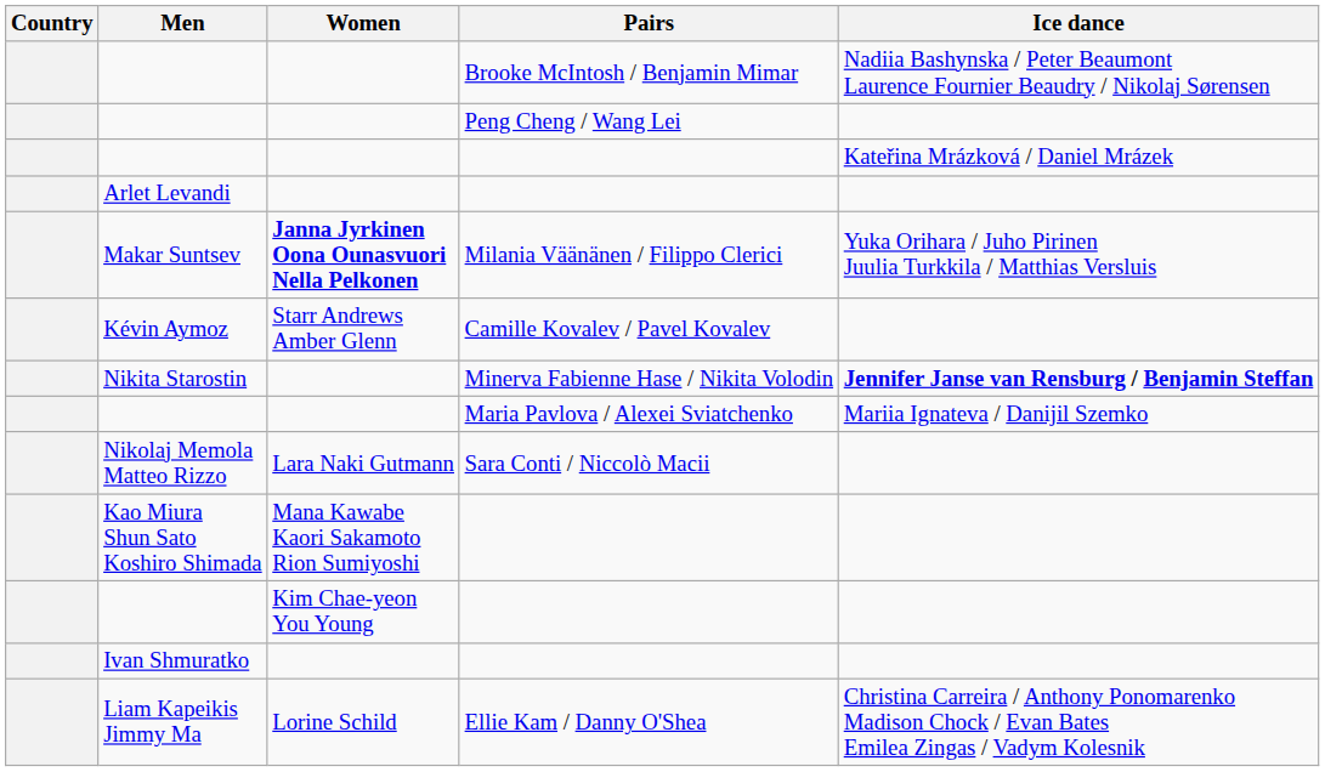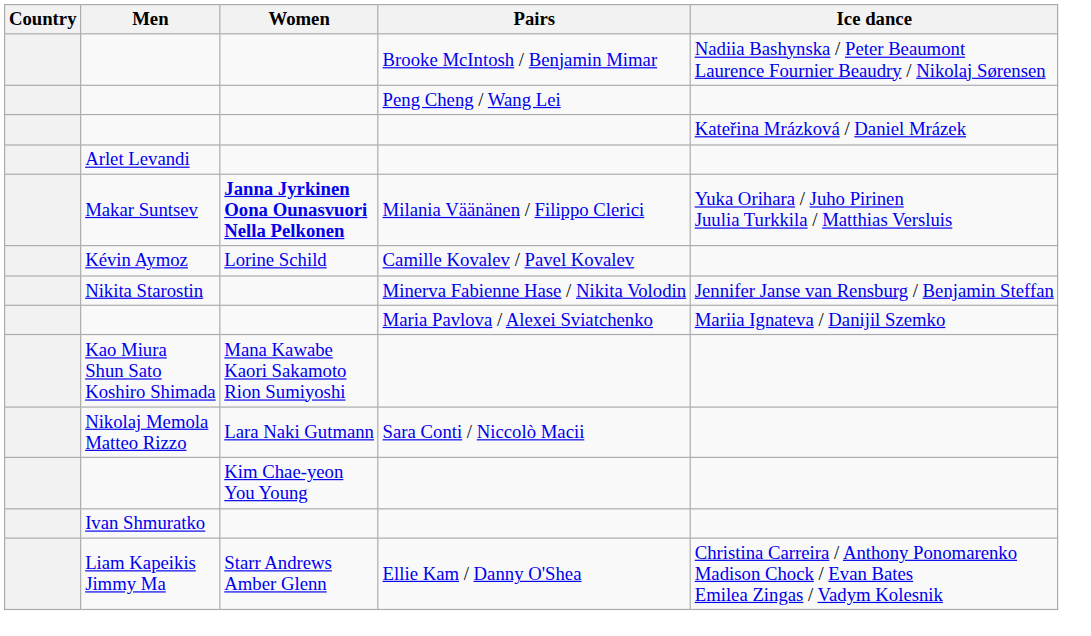 <table class="wikitable unsortable" style="text-align:left;">
 <tr>
 <th scope="col">Country</th>
 <th scope="col">Men</th>
 <th scope="col">Women</th>
 <th scope="col">Pairs</th>
 <th scope="col">Ice dance</th>
 </tr>
 <tr>
 <th scope="row" style="text-align:left"></th>
 <td></td>
 <td></td>
 <td><a href='#'>Brooke McIntosh</a> / <a href='#'>Benjamin Mimar</a></td>
 <td><a href='#'>Nadiia Bashynska</a> / <a href='#'>Peter Beaumont</a><br><a href='#'>Laurence Fournier Beaudry</a> / <a href='#'>Nikolaj Sørensen</a></td>
 </tr>
 <tr>
 <th scope="row" style="text-align:left"></th>
 <td></td>
 <td></td>
 <td><a href='#'>Peng Cheng</a> / <a href='#'>Wang Lei</a></td>
 <td></td>
 </tr>
 <tr>
 <th scope="row" style="text-align:left"></th>
 <td></td>
 <td></td>
 <td></td>
 <td><a href='#'>Kateřina Mrázková</a> / <a href='#'>Daniel Mrázek</a></td>
 </tr>
 <tr>
 <th scope="row" style="text-align:left"></th>
 <td><a href='#'>Arlet Levandi</a></td>
 <td></td>
 <td></td>
 <td></td>
 </tr>
 <tr>
 <th scope="row" style="text-align:left"></th>
 <td><a href='#'>Makar Suntsev</a></td>
 <td><strong><a href='#'>Janna Jyrkinen</a><br><a href='#'>Oona Ounasvuori</a><br><a href='#'>Nella Pelkonen</a></strong></td>
 <td><a href='#'>Milania Väänänen</a> / <a href='#'>Filippo Clerici</a></td>
 <td><a href='#'>Yuka Orihara</a> / <a href='#'>Juho Pirinen</a><br><a href='#'>Juulia Turkkila</a> / <a href='#'>Matthias Versluis</a></td>
 </tr>
 <tr>
 <th scope="row" style="text-align:left"></th>
 <td><a href='#'>Kévin Aymoz</a></td>
-<td><a href='#'>Starr Andrews</a><br><a href='#'>Amber Glenn</a></td>
+<td><a href='#'>Lorine Schild</a></td>
 <td><a href='#'>Camille Kovalev</a> / <a href='#'>Pavel Kovalev</a></td>
 <td></td>
 </tr>
 <tr>
 <th scope="row" style="text-align:left"></th>
 <td><a href='#'>Nikita Starostin</a></td>
 <td></td>
 <td><a href='#'>Minerva Fabienne Hase</a> / <a href='#'>Nikita Volodin</a></td>
-<td><strong><a href='#'>Jennifer Janse van Rensburg</a> / <a href='#'>Benjamin Steffan</a></strong></td>
+<td><a href='#'>Jennifer Janse van Rensburg</a> / <a href='#'>Benjamin Steffan</a></td>
 </tr>
 <tr>
 <th scope="row" style="text-align:left"></th>
 <td></td>
 <td></td>
 <td><a href='#'>Maria Pavlova</a> / <a href='#'>Alexei Sviatchenko</a></td>
 <td><a href='#'>Mariia Ignateva</a> / <a href='#'>Danijil Szemko</a></td>
 </tr>
 <tr>
 <th scope="row" style="text-align:left"></th>
-<td><a href='#'>Nikolaj Memola</a><br><a href='#'>Matteo Rizzo</a></td>
-<td><a href='#'>Lara Naki Gutmann</a></td>
-<td><a href='#'>Sara Conti</a> / <a href='#'>Niccolò Macii</a></td>
+<td><a href='#'>Kao Miura</a><br><a href='#'>Shun Sato</a><br><a href='#'>Koshiro Shimada</a></td>
+<td><a href='#'>Mana Kawabe</a><br><a href='#'>Kaori Sakamoto</a><br><a href='#'>Rion Sumiyoshi</a></td>
+<td></td>
 <td></td>
 </tr>
 <tr>
 <th scope="row" style="text-align:left"></th>
-<td><a href='#'>Kao Miura</a><br><a href='#'>Shun Sato</a><br><a href='#'>Koshiro Shimada</a></td>
-<td><a href='#'>Mana Kawabe</a><br><a href='#'>Kaori Sakamoto</a><br><a href='#'>Rion Sumiyoshi</a></td>
-<td></td>
+<td><a href='#'>Nikolaj Memola</a><br><a href='#'>Matteo Rizzo</a></td>
+<td><a href='#'>Lara Naki Gutmann</a></td>
+<td><a href='#'>Sara Conti</a> / <a href='#'>Niccolò Macii</a></td>
 <td></td>
 </tr>
 <tr>
 <th scope="row" style="text-align:left"></th>
 <td></td>
 <td><a href='#'>Kim Chae-yeon</a><br><a href='#'>You Young</a></td>
 <td></td>
 <td></td>
 </tr>
 <tr>
 <th scope="row" style="text-align:left"></th>
 <td><a href='#'>Ivan Shmuratko</a></td>
 <td></td>
 <td></td>
 <td></td>
 </tr>
 <tr>
 <th scope="row" style="text-align:left"></th>
 <td><a href='#'>Liam Kapeikis</a><br><a href='#'>Jimmy Ma</a></td>
-<td><a href='#'>Lorine Schild</a></td>
+<td><a href='#'>Starr Andrews</a><br><a href='#'>Amber Glenn</a></td>
 <td><a href='#'>Ellie Kam</a> / <a href='#'>Danny O'Shea</a></td>
 <td><a href='#'>Christina Carreira</a> / <a href='#'>Anthony Ponomarenko</a><br><a href='#'>Madison Chock</a> / <a href='#'>Evan Bates</a><br><a href='#'>Emilea Zingas</a> / <a href='#'>Vadym Kolesnik</a></td>
 </tr>
 </table>
